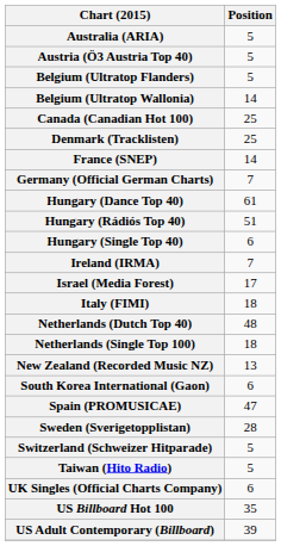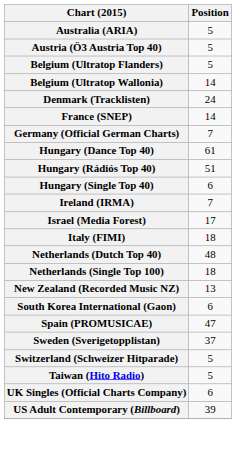 <table class="wikitable plainrowheaders sortable" style="text-align:center">
 <tr>
 <th scope="col">Chart (2015)</th>
 <th scope="col">Position</th>
 </tr>
 <tr>
 <th scope="row">Australia (ARIA)</th>
 <td>5</td>
 </tr>
 <tr>
 <th scope="row">Austria (Ö3 Austria Top 40)</th>
 <td>5</td>
 </tr>
 <tr>
 <th scope="row">Belgium (Ultratop Flanders)</th>
 <td>5</td>
 </tr>
 <tr>
 <th scope="row">Belgium (Ultratop Wallonia)</th>
 <td>14</td>
 </tr>
 <tr>
-<th scope="row">Canada (Canadian Hot 100)</th>
-<td>25</td>
-</tr>
-<tr>
 <th scope="row">Denmark (Tracklisten)</th>
-<td>25</td>
+<td>24</td>
 </tr>
 <tr>
 <th scope="row">France (SNEP)</th>
 <td>14</td>
 </tr>
 <tr>
 <th scope="row">Germany (Official German Charts)</th>
 <td>7</td>
 </tr>
 <tr>
 <th scope="row">Hungary (Dance Top 40)</th>
 <td>61</td>
 </tr>
 <tr>
 <th scope="row">Hungary (Rádiós Top 40)</th>
 <td>51</td>
 </tr>
 <tr>
 <th scope="row">Hungary (Single Top 40)</th>
 <td>6</td>
 </tr>
 <tr>
 <th scope="row">Ireland (IRMA)</th>
 <td>7</td>
 </tr>
 <tr>
 <th scope="row">Israel (Media Forest)</th>
 <td>17</td>
 </tr>
 <tr>
 <th scope="row">Italy (FIMI)</th>
 <td>18</td>
 </tr>
 <tr>
 <th scope="row">Netherlands (Dutch Top 40)</th>
 <td>48</td>
 </tr>
 <tr>
 <th scope="row">Netherlands (Single Top 100)</th>
 <td>18</td>
 </tr>
 <tr>
 <th scope="row">New Zealand (Recorded Music NZ)</th>
 <td>13</td>
 </tr>
 <tr>
 <th scope="row">South Korea International (Gaon)</th>
 <td>6</td>
 </tr>
 <tr>
 <th scope="row">Spain (PROMUSICAE)</th>
 <td>47</td>
 </tr>
 <tr>
 <th scope="row">Sweden (Sverigetopplistan)</th>
-<td>28</td>
+<td>37</td>
 </tr>
 <tr>
 <th scope="row">Switzerland (Schweizer Hitparade)</th>
 <td>5</td>
 </tr>
 <tr>
 <th scope="row">Taiwan (<a href='#'>Hito Radio</a>)</th>
 <td>5</td>
 </tr>
 <tr>
 <th scope="row">UK Singles (Official Charts Company)</th>
 <td>6</td>
 </tr>
 <tr>
-<th scope="row">US <em>Billboard</em> Hot 100</th>
-<td>35</td>
-</tr>
-<tr>
 <th scope="row">US Adult Contemporary (<em>Billboard</em>)</th>
 <td>39</td>
 </tr>
 <tr>
 </tr>
 </table>
